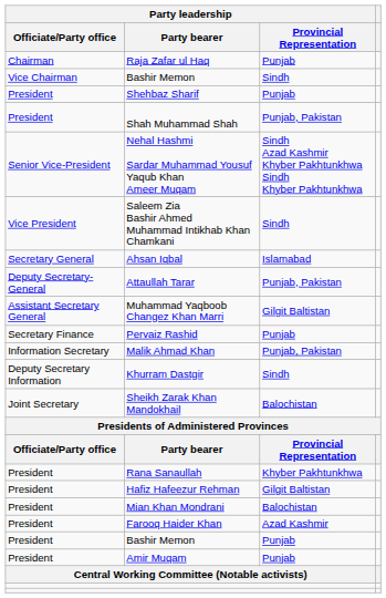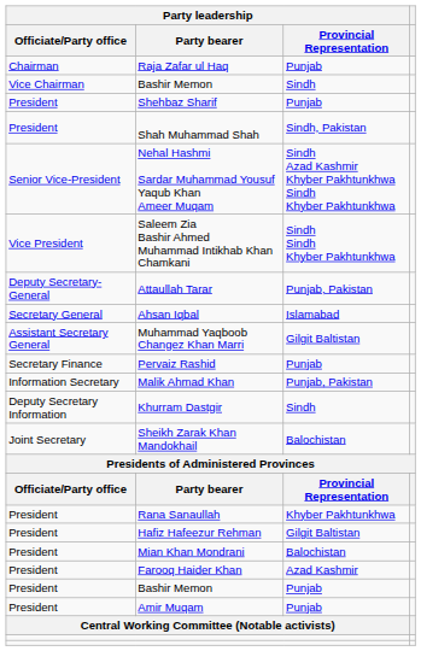 <table class="wikitable mw-collapsible mw-collapsed" style="float:right; clear:right; width:500px; margin-left:1em; font-size:88%;">
 <tr>
 <th colspan=3>Party leadership</th>
 <th></th>
 </tr>
 <tr>
 <th>Officiate/Party office</th>
 <th>Party bearer</th>
 <th><a href='#'>Provincial Representation</a></th>
 <th></th>
 </tr>
 <tr>
 <td><a href='#'>Chairman</a></td>
 <td><a href='#'>Raja Zafar ul Haq</a></td>
 <td><a href='#'>Punjab</a></td>
 <td></td>
 </tr>
 <tr>
 <td><a href='#'>Vice Chairman</a></td>
 <td>Bashir Memon</td>
 <td><a href='#'>Sindh</a></td>
 <td></td>
 </tr>
 <tr>
 <td><a href='#'>President</a></td>
 <td><a href='#'>Shehbaz Sharif</a></td>
 <td><a href='#'>Punjab</a></td>
 <td></td>
 </tr>
 <tr>
 <td><a href='#'>President</a></td>
 <td><br>Shah Muhammad Shah</td>
-<td><a href='#'>Punjab, Pakistan</a></td>
+<td><a href='#'>Sindh, Pakistan</a></td>
 <td></td>
 </tr>
 <tr>
 <td><a href='#'>Senior Vice-President</a></td>
 <td><a href='#'>Nehal Hashmi</a><br><br><a href='#'>Sardar Muhammad Yousuf</a><br>Yaqub Khan<br><a href='#'>Ameer Muqam</a></td>
 <td><a href='#'>Sindh</a><br><a href='#'>Azad Kashmir</a><br><a href='#'>Khyber Pakhtunkhwa</a><br><a href='#'>Sindh</a><br><a href='#'>Khyber Pakhtunkhwa</a></td>
 <td></td>
 </tr>
 <tr>
 <td><a href='#'>Vice President</a></td>
 <td>Saleem Zia<br> Bashir Ahmed<br> Muhammad Intikhab Khan Chamkani</td>
-<td><a href='#'>Sindh</a></td>
+<td><a href='#'>Sindh</a><br><a href='#'>Sindh</a><br><a href='#'>Khyber Pakhtunkhwa</a></td>
+<td></td>
+</tr>
+<tr>
+<td><a href='#'>Deputy Secretary-General</a></td>
+<td><a href='#'>Attaullah Tarar</a></td>
+<td><a href='#'>Punjab, Pakistan</a></td>
 <td></td>
 </tr>
 <tr>
 <td><a href='#'>Secretary General</a></td>
 <td><a href='#'>Ahsan Iqbal</a></td>
 <td><a href='#'>Islamabad</a></td>
-<td></td>
-</tr>
-<tr>
-<td><a href='#'>Deputy Secretary-General</a></td>
-<td><a href='#'>Attaullah Tarar</a></td>
-<td><a href='#'>Punjab, Pakistan</a></td>
 <td></td>
 </tr>
 <tr>
 <td><a href='#'>Assistant Secretary General</a></td>
 <td>Muhammad Yaqboob<br><a href='#'>Changez Khan Marri</a></td>
 <td><a href='#'>Gilgit Baltistan</a></td>
 <td></td>
 </tr>
 <tr>
 <td>Secretary Finance</td>
 <td><a href='#'>Pervaiz Rashid</a></td>
 <td><a href='#'>Punjab</a></td>
 <td></td>
 </tr>
 <tr>
 <td>Information Secretary</td>
 <td><a href='#'>Malik Ahmad Khan</a></td>
 <td><a href='#'>Punjab, Pakistan</a></td>
 <td></td>
 </tr>
 <tr>
 <td>Deputy Secretary Information</td>
 <td><a href='#'>Khurram Dastgir</a></td>
 <td><a href='#'>Sindh</a></td>
 <td></td>
 </tr>
 <tr>
 <td>Joint Secretary</td>
 <td><a href='#'>Sheikh Zarak Khan Mandokhail</a></td>
 <td><a href='#'>Balochistan</a></td>
 <td></td>
 </tr>
 <tr>
 <th colspan="4">Presidents of Administered Provinces</th>
 </tr>
 <tr>
 <th>Officiate/Party office</th>
 <th>Party bearer</th>
 <th><a href='#'>Provincial Representation</a></th>
 <th></th>
 </tr>
 <tr>
 <td>President</td>
 <td><a href='#'>Rana Sanaullah</a></td>
 <td><a href='#'>Khyber Pakhtunkhwa</a></td>
 <td></td>
 </tr>
 <tr>
 <td>President</td>
 <td><a href='#'>Hafiz Hafeezur Rehman</a></td>
 <td><a href='#'>Gilgit Baltistan</a></td>
 <td></td>
 </tr>
 <tr>
 <td>President</td>
 <td><a href='#'>Mian Khan Mondrani</a></td>
 <td><a href='#'>Balochistan</a></td>
 <td></td>
 </tr>
 <tr>
 <td>President</td>
 <td><a href='#'>Farooq Haider Khan</a></td>
 <td><a href='#'>Azad Kashmir</a></td>
 <td></td>
 </tr>
 <tr>
 <td>President</td>
 <td>Bashir Memon</td>
 <td><a href='#'>Punjab</a></td>
 <td></td>
 </tr>
 <tr>
 <td>President</td>
 <td><a href='#'>Amir Muqam</a></td>
 <td><a href='#'>Punjab</a></td>
 <td></td>
 </tr>
 <tr>
 <th colspan="3">Central Working Committee (Notable activists)</th>
 <th></th>
 </tr>
 <tr>
 <td colspan=3></td>
 <td></td>
 </tr>
 <tr>
 <td colspan=3></td>
 <td></td>
 </tr>
 </table>
